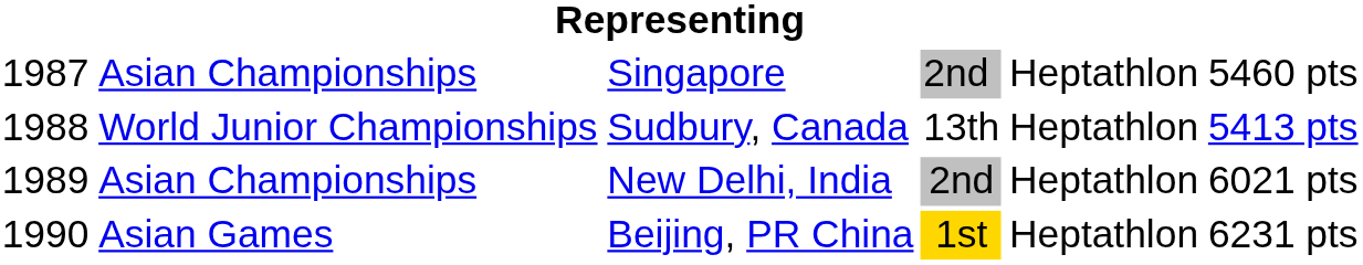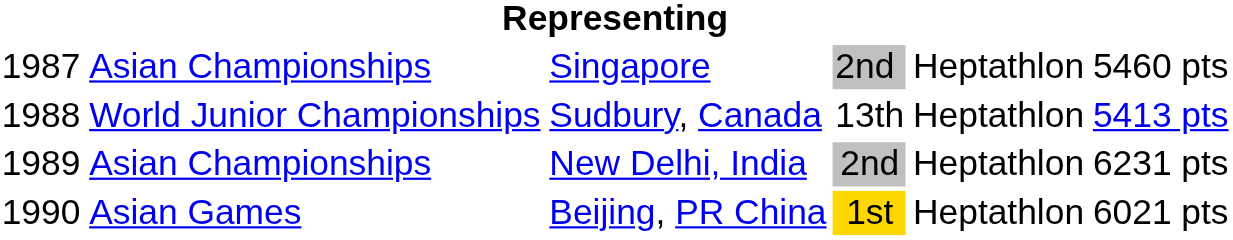 <table>
 <tr>
 <th colspan="6">Representing </th>
 </tr>
 <tr>
 <td>1987</td>
 <td><a href='#'>Asian Championships</a></td>
 <td><a href='#'>Singapore</a></td>
 <td bgcolor="silver">2nd</td>
 <td>Heptathlon</td>
 <td>5460 pts</td>
 </tr>
 <tr>
 <td>1988</td>
 <td><a href='#'>World Junior Championships</a></td>
 <td><a href='#'>Sudbury</a>, <a href='#'>Canada</a></td>
 <td>13th</td>
 <td>Heptathlon</td>
 <td><a href='#'>5413 pts</a></td>
 </tr>
 <tr>
 <td>1989</td>
 <td><a href='#'>Asian Championships</a></td>
 <td><a href='#'>New Delhi, India</a></td>
 <td bgcolor="silver" align="center">2nd</td>
 <td>Heptathlon</td>
-<td>6021 pts</td>
+<td>6231 pts</td>
 </tr>
 <tr>
 <td>1990</td>
 <td><a href='#'>Asian Games</a></td>
 <td><a href='#'>Beijing</a>, <a href='#'>PR China</a></td>
 <td bgcolor="gold" align="center">1st</td>
 <td>Heptathlon</td>
-<td>6231 pts</td>
+<td>6021 pts</td>
 </tr>
 </table>
